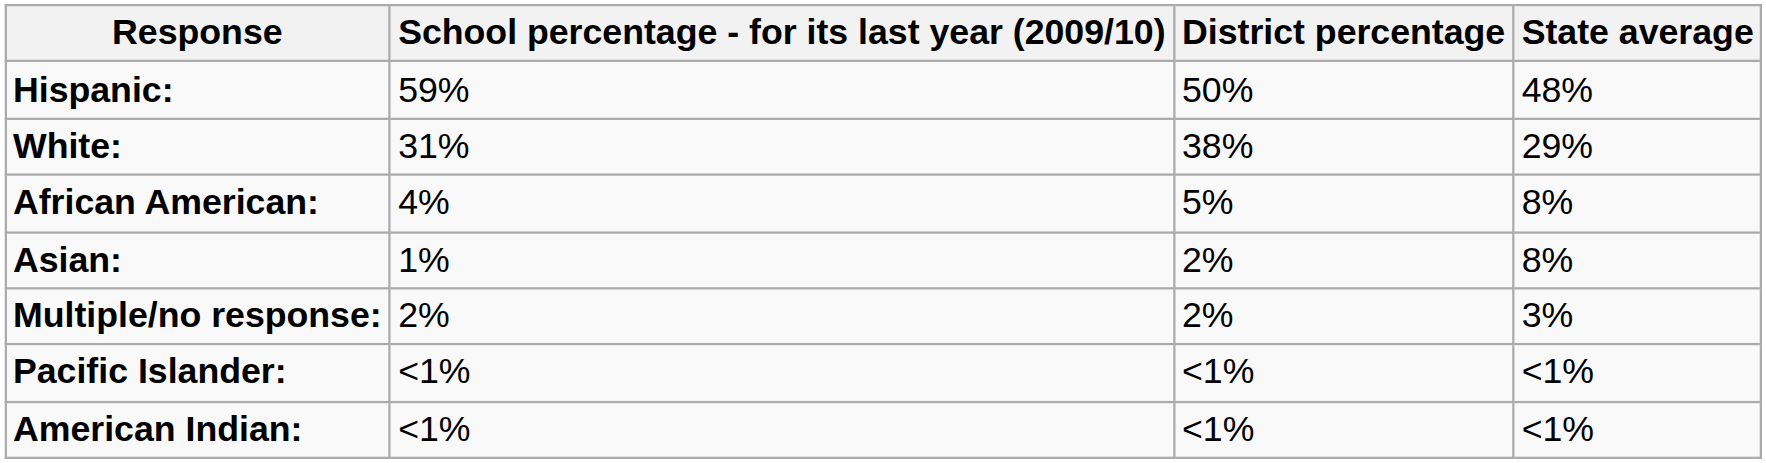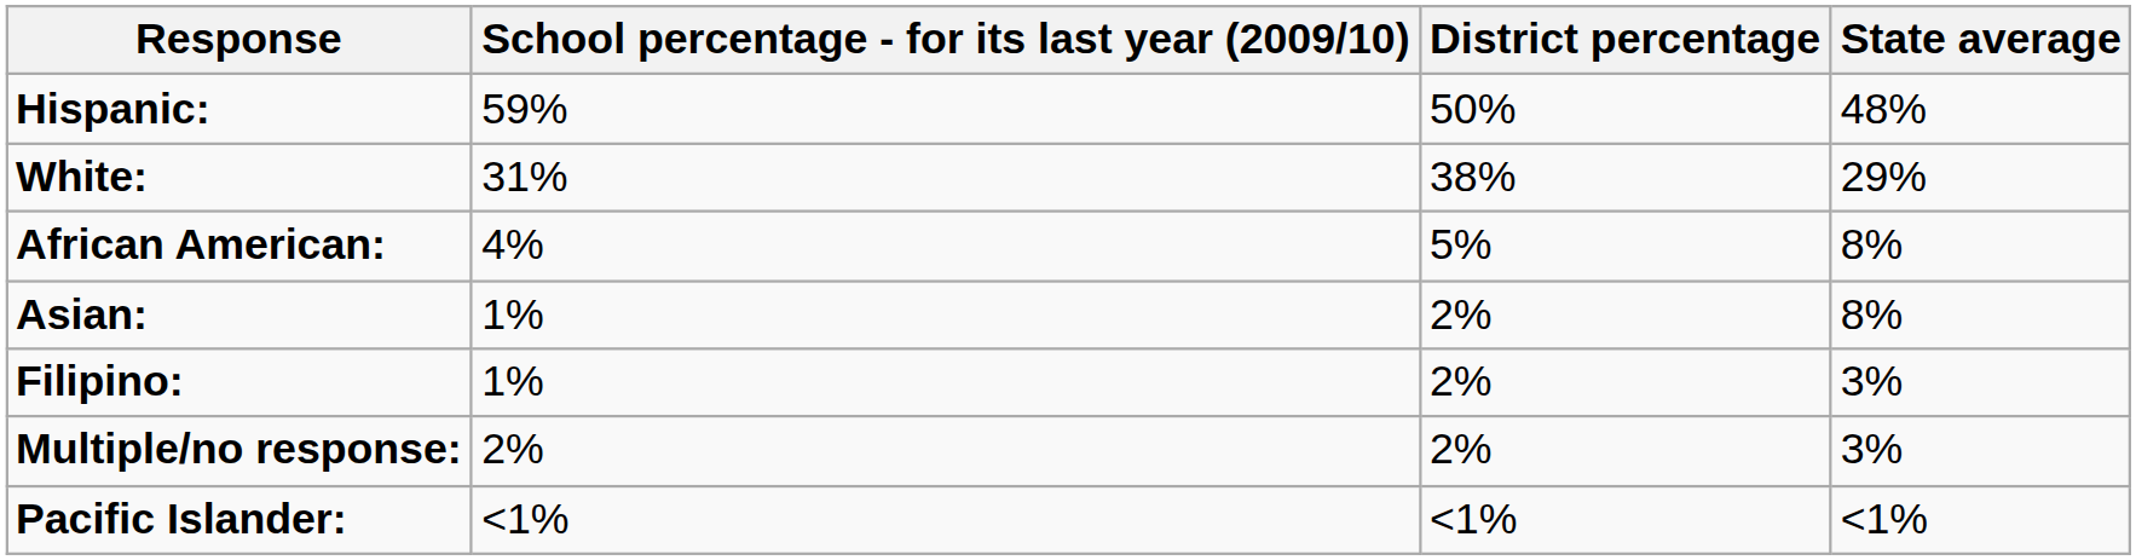 <table class="wikitable" style="margin: 1em auto 1em auto">
 <tr>
 <th>Response</th>
 <th>School percentage - for its last year (2009/10) </th>
 <th>District percentage </th>
 <th>State average </th>
 </tr>
 <tr>
 <td><strong>Hispanic:</strong></td>
 <td>59%</td>
 <td>50%</td>
 <td>48%</td>
 </tr>
 <tr>
 <td><strong>White:</strong></td>
 <td>31%</td>
 <td>38%</td>
 <td>29%</td>
 </tr>
 <tr>
 <td><strong>African American:</strong></td>
 <td>4%</td>
 <td>5%</td>
 <td>8%</td>
 </tr>
 <tr>
 <td><strong>Asian:</strong></td>
 <td>1%</td>
 <td>2%</td>
 <td>8%</td>
 </tr>
 <tr>
+<td><strong>Filipino:</strong></td>
+<td>1%</td>
+<td>2%</td>
+<td>3%</td>
+</tr>
+<tr>
 <td><strong>Multiple/no response:</strong></td>
 <td>2%</td>
 <td>2%</td>
 <td>3%</td>
 </tr>
 <tr>
 <td><strong>Pacific Islander:</strong></td>
 <td><1%</td>
 <td><1%</td>
 <td><1%</td>
 </tr>
-<tr>
-<td><strong>American Indian:</strong></td>
-<td><1%</td>
-<td><1%</td>
-<td><1%</td>
-</tr>
 </table>
